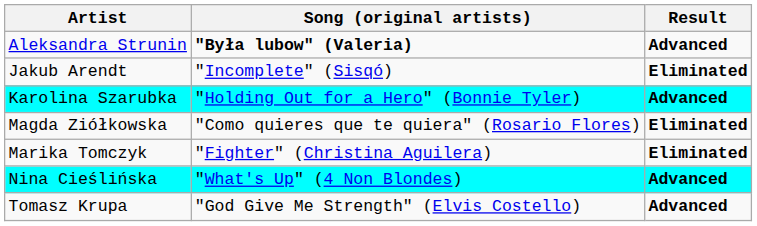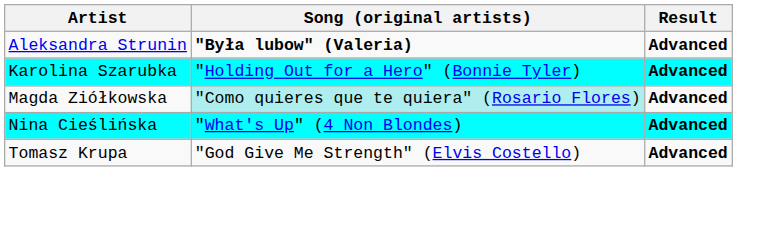 <table class=wikitable>
 <tr>
 <th>Artist</th>
 <th>Song (original artists)</th>
 <th>Result</th>
 </tr>
 <tr>
 <td><a href='#'>Aleksandra Strunin</a></td>
 <td><strong>"Była lubow" (Valeria)</strong></td>
 <td><strong>Advanced</strong></td>
 </tr>
-<tr>
-<td>Jakub Arendt</td>
-<td>"<a href='#'>Incomplete</a>" (<a href='#'>Sisqó</a>)</td>
-<td><strong>Eliminated</strong></td>
-</tr>
 <tr style="background:cyan;">
 <td>Karolina Szarubka</td>
 <td>"<a href='#'>Holding Out for a Hero</a>" (<a href='#'>Bonnie Tyler</a>)</td>
 <td><strong>Advanced</strong></td>
 </tr>
 <tr>
 <td>Magda Ziółkowska</td>
-<td>"Como quieres que te quiera" (<a href='#'>Rosario Flores</a>)</td>
-<td><strong>Eliminated</strong></td>
-</tr>
-<tr>
-<td>Marika Tomczyk</td>
-<td>"<a href='#'>Fighter</a>" (<a href='#'>Christina Aguilera</a>)</td>
-<td><strong>Eliminated</strong></td>
+<td style="background: paleturquoise;">"Como quieres que te quiera" (<a href='#'>Rosario Flores</a>)</td>
+<td><strong>Advanced</strong></td>
 </tr>
 <tr style="background:cyan;">
 <td>Nina Cieślińska</td>
 <td>"<a href='#'>What's Up</a>" (<a href='#'>4 Non Blondes</a>)</td>
 <td><strong>Advanced</strong></td>
 </tr>
 <tr>
 <td>Tomasz Krupa</td>
 <td>"God Give Me Strength" (<a href='#'>Elvis Costello</a>)</td>
 <td><strong>Advanced</strong></td>
 </tr>
 </table>
